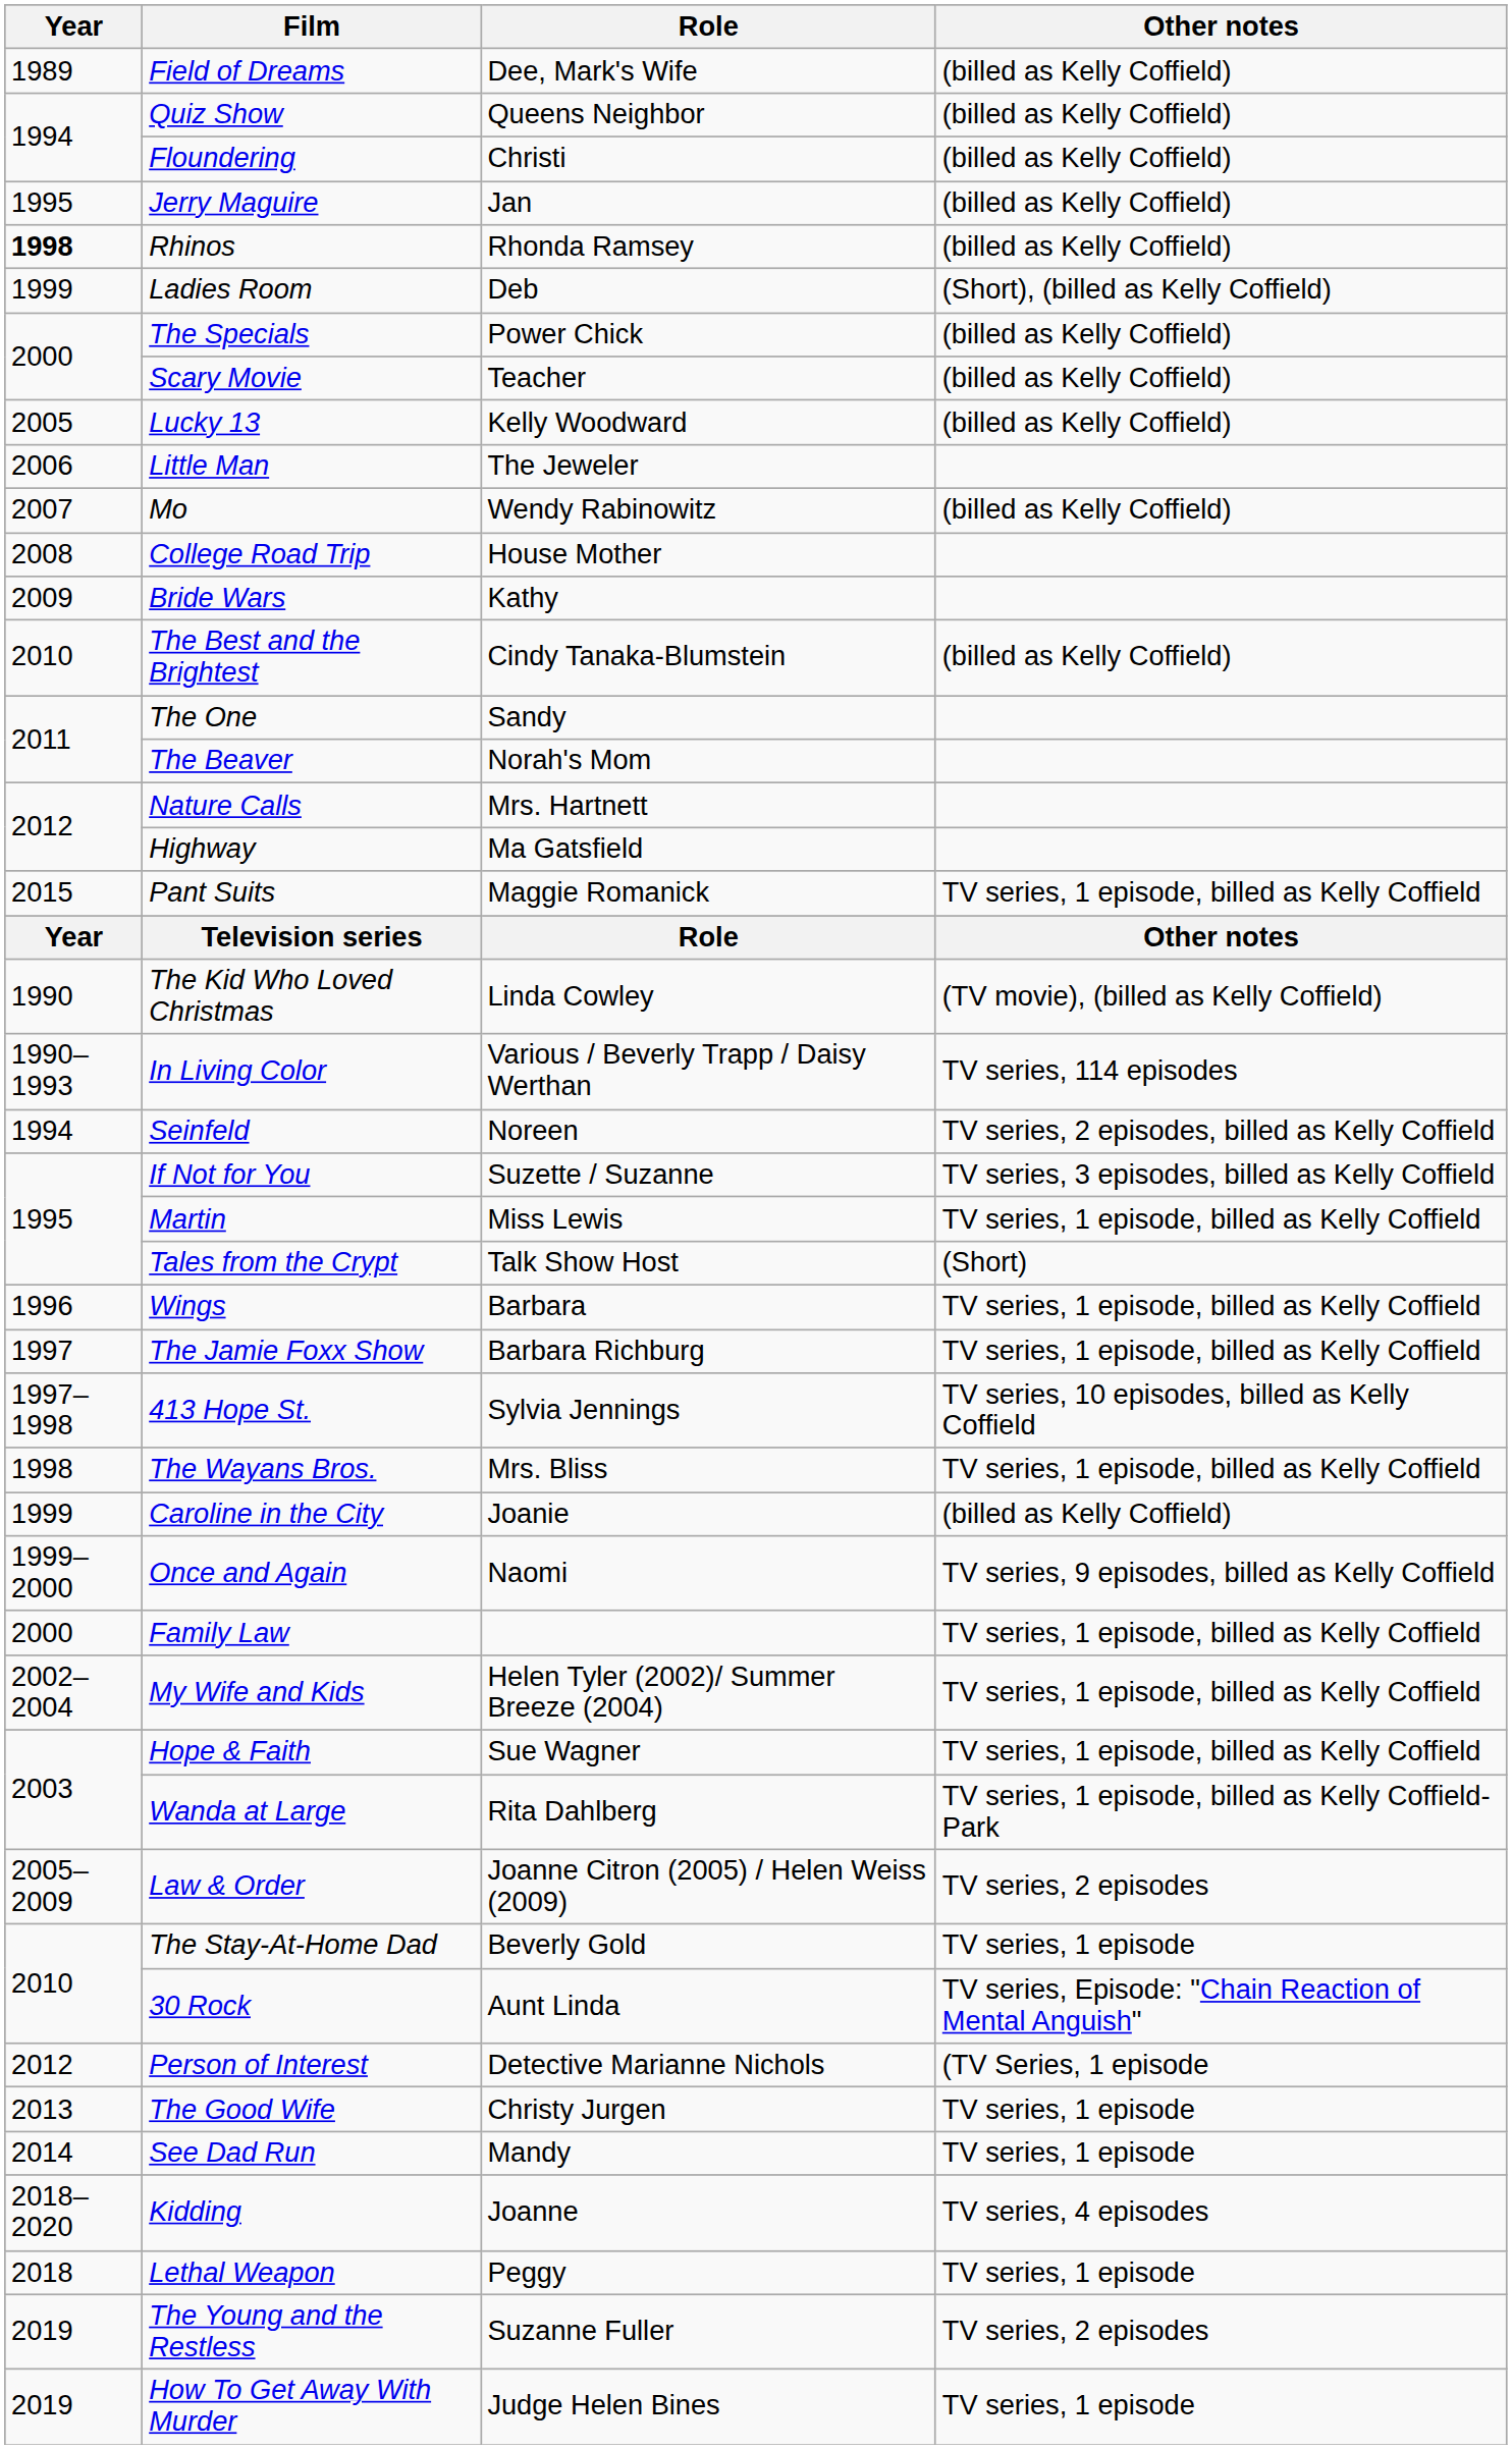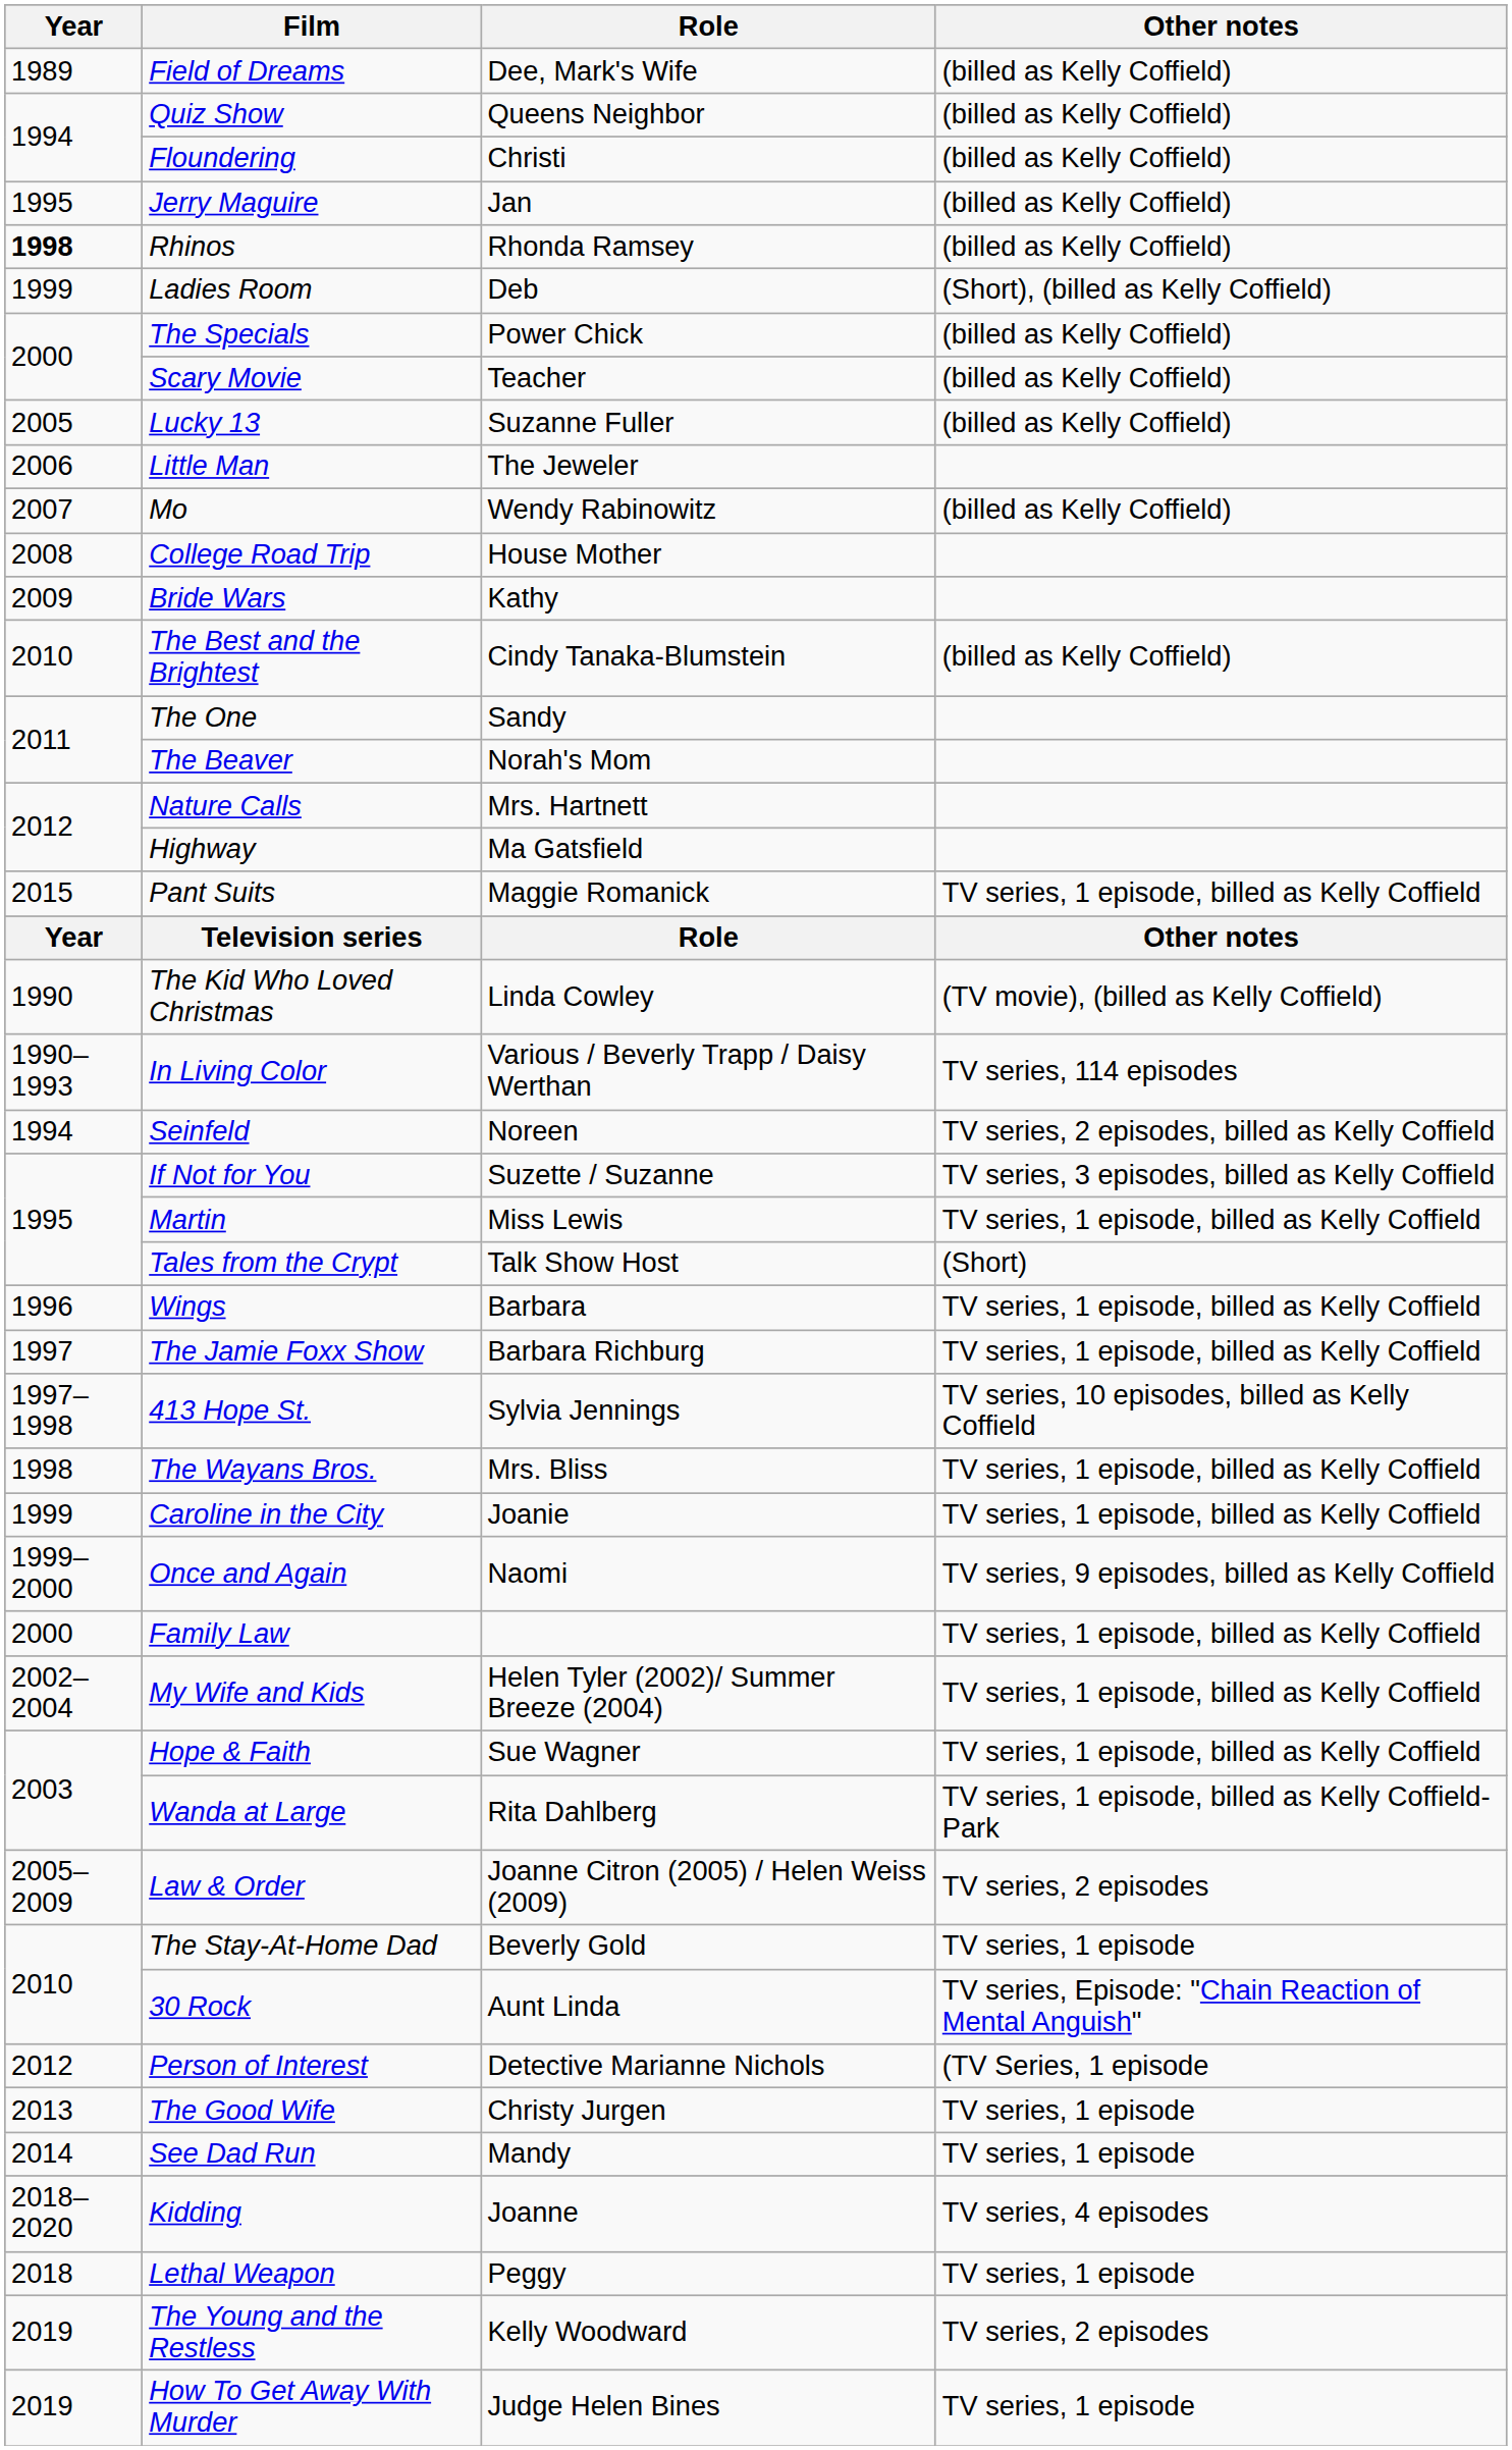 <table class="wikitable">
 <tr>
 <th>Year</th>
 <th>Film</th>
 <th>Role</th>
 <th>Other notes</th>
 </tr>
 <tr>
 <td>1989</td>
 <td><em><a href='#'>Field of Dreams</a></em></td>
 <td>Dee, Mark's Wife</td>
 <td>(billed as Kelly Coffield)</td>
 </tr>
 <tr>
 <td rowspan=2>1994</td>
 <td><em><a href='#'>Quiz Show</a></em></td>
 <td>Queens Neighbor</td>
 <td>(billed as Kelly Coffield)</td>
 </tr>
 <tr>
 <td><em><a href='#'>Floundering</a></em></td>
 <td>Christi</td>
 <td>(billed as Kelly Coffield)</td>
 </tr>
 <tr>
 <td>1995</td>
 <td><em><a href='#'>Jerry Maguire</a></em></td>
 <td>Jan</td>
 <td>(billed as Kelly Coffield)</td>
 </tr>
 <tr>
 <td><strong>1998</strong></td>
 <td><em>Rhinos</em></td>
 <td>Rhonda Ramsey</td>
 <td>(billed as Kelly Coffield)</td>
 </tr>
 <tr>
 <td>1999</td>
 <td><em>Ladies Room</em></td>
 <td>Deb</td>
 <td>(Short), (billed as Kelly Coffield)</td>
 </tr>
 <tr>
 <td rowspan=2>2000</td>
 <td><em><a href='#'>The Specials</a></em></td>
 <td>Power Chick</td>
 <td>(billed as Kelly Coffield)</td>
 </tr>
 <tr>
 <td><em><a href='#'>Scary Movie</a></em></td>
 <td>Teacher</td>
 <td>(billed as Kelly Coffield)</td>
 </tr>
 <tr>
 <td>2005</td>
 <td><em><a href='#'>Lucky 13</a></em></td>
-<td>Kelly Woodward</td>
+<td>Suzanne Fuller</td>
 <td>(billed as Kelly Coffield)</td>
 </tr>
 <tr>
 <td>2006</td>
 <td><em><a href='#'>Little Man</a></em></td>
 <td>The Jeweler</td>
 <td></td>
 </tr>
 <tr>
 <td>2007</td>
 <td><em>Mo</em></td>
 <td>Wendy Rabinowitz</td>
 <td>(billed as Kelly Coffield)</td>
 </tr>
 <tr>
 <td>2008</td>
 <td><em><a href='#'>College Road Trip</a></em></td>
 <td>House Mother</td>
 <td></td>
 </tr>
 <tr>
 <td>2009</td>
 <td><em><a href='#'>Bride Wars</a></em></td>
 <td>Kathy</td>
 <td></td>
 </tr>
 <tr>
 <td>2010</td>
 <td><em><a href='#'>The Best and the Brightest</a></em></td>
 <td>Cindy Tanaka-Blumstein</td>
 <td>(billed as Kelly Coffield)</td>
 </tr>
 <tr>
 <td rowspan=2>2011</td>
 <td><em>The One</em></td>
 <td>Sandy</td>
 <td></td>
 </tr>
 <tr>
 <td><em><a href='#'>The Beaver</a></em></td>
 <td>Norah's Mom</td>
 <td></td>
 </tr>
 <tr>
 <td rowspan=2>2012</td>
 <td><em><a href='#'>Nature Calls</a></em></td>
 <td>Mrs. Hartnett</td>
 <td></td>
 </tr>
 <tr>
 <td><em>Highway</em></td>
 <td>Ma Gatsfield</td>
 <td></td>
 </tr>
 <tr>
 <td>2015</td>
 <td><em>Pant Suits</em></td>
 <td>Maggie Romanick</td>
 <td>TV series, 1 episode, billed as Kelly Coffield</td>
 </tr>
 <tr>
 <th>Year</th>
 <th>Television series</th>
 <th>Role</th>
 <th>Other notes</th>
 </tr>
 <tr>
 <td>1990</td>
 <td><em>The Kid Who Loved Christmas</em></td>
 <td>Linda Cowley</td>
 <td>(TV movie), (billed as Kelly Coffield)</td>
 </tr>
 <tr>
 <td>1990–1993</td>
 <td><em><a href='#'>In Living Color</a></em></td>
 <td>Various / Beverly Trapp / Daisy Werthan</td>
 <td>TV series, 114 episodes</td>
 </tr>
 <tr>
 <td>1994</td>
 <td><em><a href='#'>Seinfeld</a></em></td>
 <td>Noreen</td>
 <td>TV series, 2 episodes, billed as Kelly Coffield</td>
 </tr>
 <tr>
 <td rowspan=3>1995</td>
 <td><em><a href='#'>If Not for You</a></em></td>
 <td>Suzette / Suzanne</td>
 <td>TV series, 3 episodes, billed as Kelly Coffield</td>
 </tr>
 <tr>
 <td><em><a href='#'>Martin</a></em></td>
 <td>Miss Lewis</td>
 <td>TV series, 1 episode, billed as Kelly Coffield</td>
 </tr>
 <tr>
 <td><em><a href='#'>Tales from the Crypt</a></em></td>
 <td>Talk Show Host</td>
 <td>(Short)</td>
 </tr>
 <tr>
 <td>1996</td>
 <td><em><a href='#'>Wings</a></em></td>
 <td>Barbara</td>
 <td>TV series, 1 episode, billed as Kelly Coffield</td>
 </tr>
 <tr>
 <td>1997</td>
 <td><em><a href='#'>The Jamie Foxx Show</a></em></td>
 <td>Barbara Richburg</td>
 <td>TV series, 1 episode, billed as Kelly Coffield</td>
 </tr>
 <tr>
 <td>1997–1998</td>
 <td><em><a href='#'>413 Hope St.</a></em></td>
 <td>Sylvia Jennings</td>
 <td>TV series, 10 episodes, billed as Kelly Coffield</td>
 </tr>
 <tr>
 <td>1998</td>
 <td><em><a href='#'>The Wayans Bros.</a></em></td>
 <td>Mrs. Bliss</td>
 <td>TV series, 1 episode, billed as Kelly Coffield</td>
 </tr>
 <tr>
 <td>1999</td>
 <td><em><a href='#'>Caroline in the City</a></em></td>
 <td>Joanie</td>
-<td>(billed as Kelly Coffield)</td>
+<td>TV series, 1 episode, billed as Kelly Coffield</td>
 </tr>
 <tr>
 <td>1999–2000</td>
 <td><em><a href='#'>Once and Again</a></em></td>
 <td>Naomi</td>
 <td>TV series, 9 episodes, billed as Kelly Coffield</td>
 </tr>
 <tr>
 <td>2000</td>
 <td><em><a href='#'>Family Law</a></em></td>
 <td></td>
 <td>TV series, 1 episode, billed as Kelly Coffield</td>
 </tr>
 <tr>
 <td>2002–2004</td>
 <td><em><a href='#'>My Wife and Kids</a></em></td>
 <td>Helen Tyler (2002)/ Summer Breeze (2004)</td>
 <td>TV series, 1 episode, billed as Kelly Coffield</td>
 </tr>
 <tr>
 <td rowspan=2>2003</td>
 <td><em><a href='#'>Hope & Faith</a></em></td>
 <td>Sue Wagner</td>
 <td>TV series, 1 episode, billed as Kelly Coffield</td>
 </tr>
 <tr>
 <td><em><a href='#'>Wanda at Large</a></em></td>
 <td>Rita Dahlberg</td>
 <td>TV series, 1 episode, billed as Kelly Coffield-Park</td>
 </tr>
 <tr>
 <td>2005–2009</td>
 <td><em><a href='#'>Law & Order</a></em></td>
 <td>Joanne Citron (2005) / Helen Weiss (2009)</td>
 <td>TV series, 2 episodes</td>
 </tr>
 <tr>
 <td rowspan=2>2010</td>
 <td><em>The Stay-At-Home Dad</em></td>
 <td>Beverly Gold</td>
 <td>TV series, 1 episode</td>
 </tr>
 <tr>
 <td><em><a href='#'>30 Rock</a></em></td>
 <td>Aunt Linda</td>
 <td>TV series, Episode: "<a href='#'>Chain Reaction of Mental Anguish</a>"</td>
 </tr>
 <tr>
 <td>2012</td>
 <td><em><a href='#'>Person of Interest</a></em></td>
 <td>Detective Marianne Nichols</td>
 <td>(TV Series, 1 episode</td>
 </tr>
 <tr>
 <td>2013</td>
 <td><em><a href='#'>The Good Wife</a></em></td>
 <td>Christy Jurgen</td>
 <td>TV series, 1 episode</td>
 </tr>
 <tr>
 <td>2014</td>
 <td><em><a href='#'>See Dad Run</a></em></td>
 <td>Mandy</td>
 <td>TV series, 1 episode</td>
 </tr>
 <tr>
 <td>2018–2020</td>
 <td><em><a href='#'>Kidding</a></em></td>
 <td>Joanne</td>
 <td>TV series, 4 episodes</td>
 </tr>
 <tr>
 <td>2018</td>
 <td><em><a href='#'>Lethal Weapon</a></em></td>
 <td>Peggy</td>
 <td>TV series, 1 episode</td>
 </tr>
 <tr>
 <td>2019</td>
 <td><em><a href='#'>The Young and the Restless</a></em></td>
-<td>Suzanne Fuller</td>
+<td>Kelly Woodward</td>
 <td>TV series, 2 episodes</td>
 </tr>
 <tr>
 <td>2019</td>
 <td><em><a href='#'>How To Get Away With Murder</a></em></td>
 <td>Judge Helen Bines</td>
 <td>TV series, 1 episode</td>
 </tr>
 </table>
